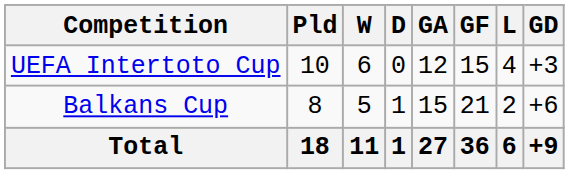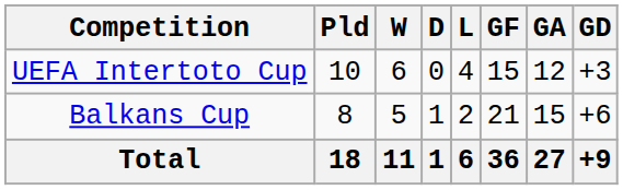 <table class="wikitable" style="text-align: center;">
 <tr>
 <th>Competition</th>
 <th>Pld</th>
 <th>W</th>
 <th>D</th>
+<th>L</th>
+<th>GF</th>
 <th>GA</th>
-<th>GF</th>
-<th>L</th>
 <th>GD</th>
 </tr>
 <tr>
 <td><a href='#'>UEFA Intertoto Cup</a></td>
 <td>10</td>
 <td>6</td>
 <td>0</td>
+<td>4</td>
+<td>15</td>
 <td>12</td>
-<td>15</td>
-<td>4</td>
 <td>+3</td>
 </tr>
 <tr>
 <td><a href='#'>Balkans Cup</a></td>
 <td>8</td>
 <td>5</td>
 <td>1</td>
+<td>2</td>
+<td>21</td>
 <td>15</td>
-<td>21</td>
-<td>2</td>
 <td>+6</td>
 </tr>
 <tr>
 <th>Total</th>
 <th>18</th>
 <th>11</th>
 <th>1</th>
+<th>6</th>
+<th>36</th>
 <th>27</th>
-<th>36</th>
-<th>6</th>
 <th>+9</th>
 </tr>
 </table>
